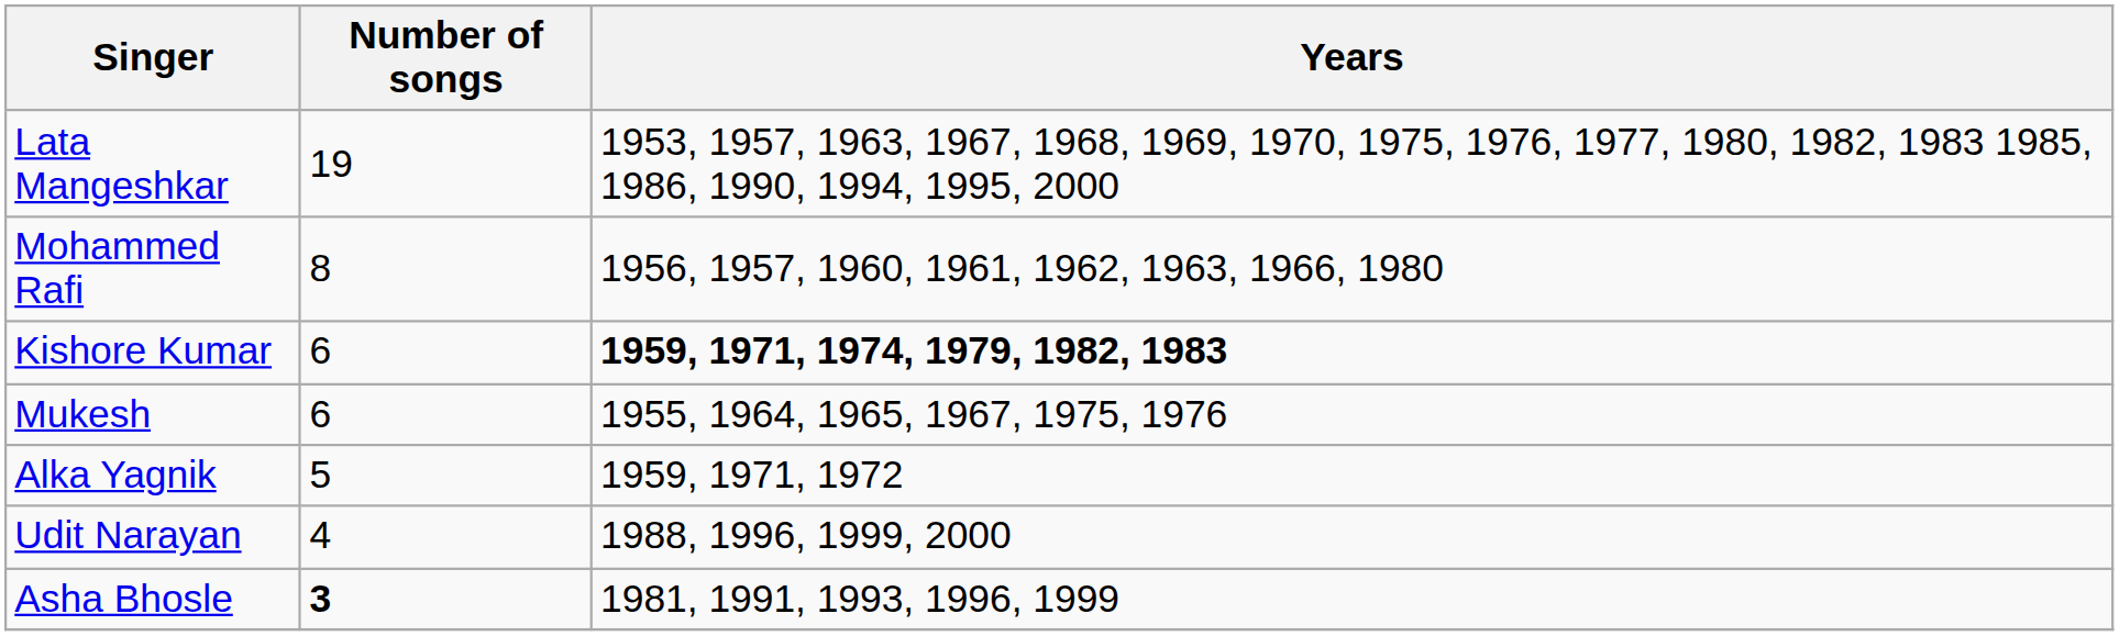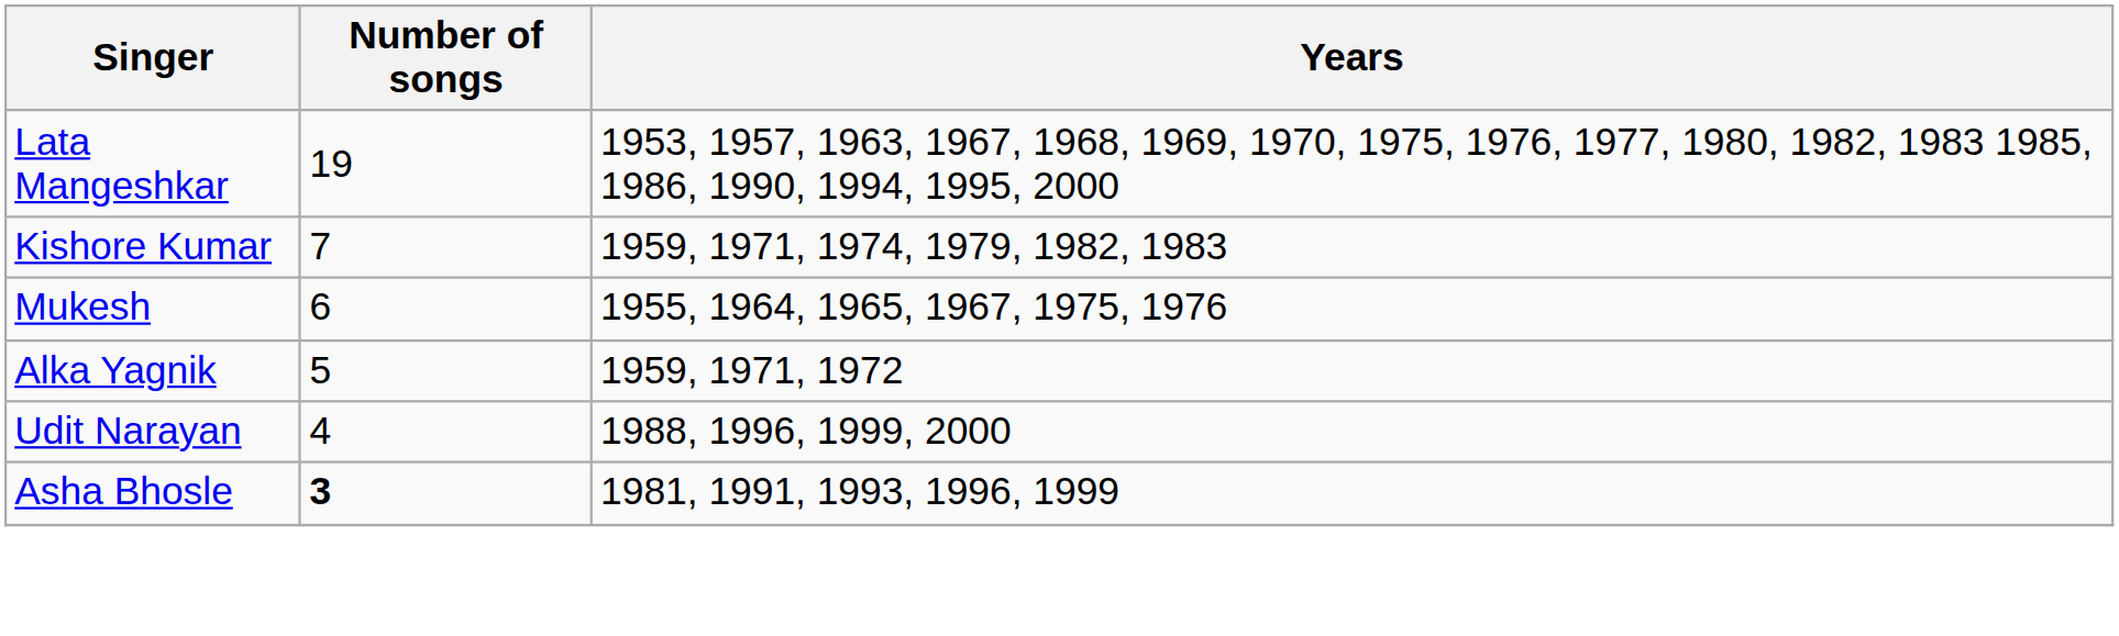 <table class="sortable wikitable">
 <tr>
 <th>Singer</th>
 <th>Number of songs</th>
 <th>Years</th>
 </tr>
 <tr>
 <td><a href='#'>Lata Mangeshkar</a></td>
 <td>19</td>
 <td>1953, 1957, 1963, 1967, 1968, 1969, 1970, 1975, 1976, 1977, 1980, 1982, 1983 1985, 1986, 1990, 1994, 1995, 2000</td>
 </tr>
 <tr>
-<td><a href='#'>Mohammed Rafi</a></td>
-<td>8</td>
-<td>1956, 1957, 1960, 1961, 1962, 1963, 1966, 1980</td>
-</tr>
-<tr>
 <td><a href='#'>Kishore Kumar</a></td>
-<td>6</td>
-<td><strong>1959, 1971, 1974, 1979, 1982, 1983</strong></td>
+<td>7</td>
+<td>1959, 1971, 1974, 1979, 1982, 1983</td>
 </tr>
 <tr>
 <td><a href='#'>Mukesh</a></td>
 <td>6</td>
 <td>1955, 1964, 1965, 1967, 1975, 1976</td>
 </tr>
 <tr>
 <td><a href='#'>Alka Yagnik</a></td>
 <td>5</td>
 <td>1959, 1971, 1972</td>
 </tr>
 <tr>
 <td><a href='#'>Udit Narayan</a></td>
 <td>4</td>
 <td>1988, 1996, 1999, 2000</td>
 </tr>
 <tr>
 <td><a href='#'>Asha Bhosle</a></td>
 <td><strong>3</strong></td>
 <td>1981, 1991, 1993, 1996, 1999</td>
 </tr>
 <tr>
 </tr>
 </table>
